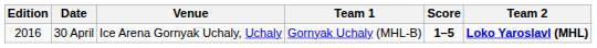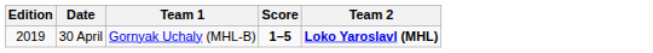 <table class="wikitable">
 <tr>
 <th>Edition</th>
 <th>Date</th>
-<th>Venue</th>
 <th>Team 1</th>
 <th>Score</th>
 <th>Team 2</th>
 </tr>
 <tr>
-<td align="center">2016</td>
+<td align="center">2019</td>
 <td align="left">30 April</td>
-<td align="left"> Ice Arena Gornyak Uchaly, <a href='#'>Uchaly</a></td>
 <td align="left"><a href='#'>Gornyak Uchaly</a> (MHL-B)</td>
 <td align="center"><strong>1–5</strong></td>
 <td align="left"><strong><a href='#'>Loko Yaroslavl</a> (MHL)</strong></td>
 </tr>
 </table>
